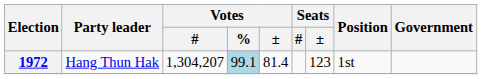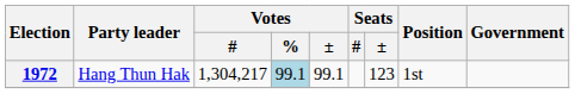 <table class="wikitable">
 <tr>
 <th rowspan="2">Election</th>
 <th rowspan="2">Party leader</th>
 <th colspan="3">Votes</th>
 <th colspan="2">Seats</th>
 <th rowspan="2">Position</th>
 <th rowspan="2">Government</th>
 </tr>
 <tr>
 <th>#</th>
 <th>%</th>
 <th>±</th>
 <th>#</th>
 <th>±</th>
 </tr>
 <tr>
 <th><a href='#'>1972</a></th>
 <td><a href='#'>Hang Thun Hak</a></td>
-<td>1,304,207</td>
+<td>1,304,217</td>
 <td style="background: lightblue;">99.1</td>
-<td>81.4</td>
+<td>99.1</td>
 <td></td>
 <td>123</td>
 <td>1st</td>
 <td></td>
 </tr>
 <tr>
 </tr>
 </table>
